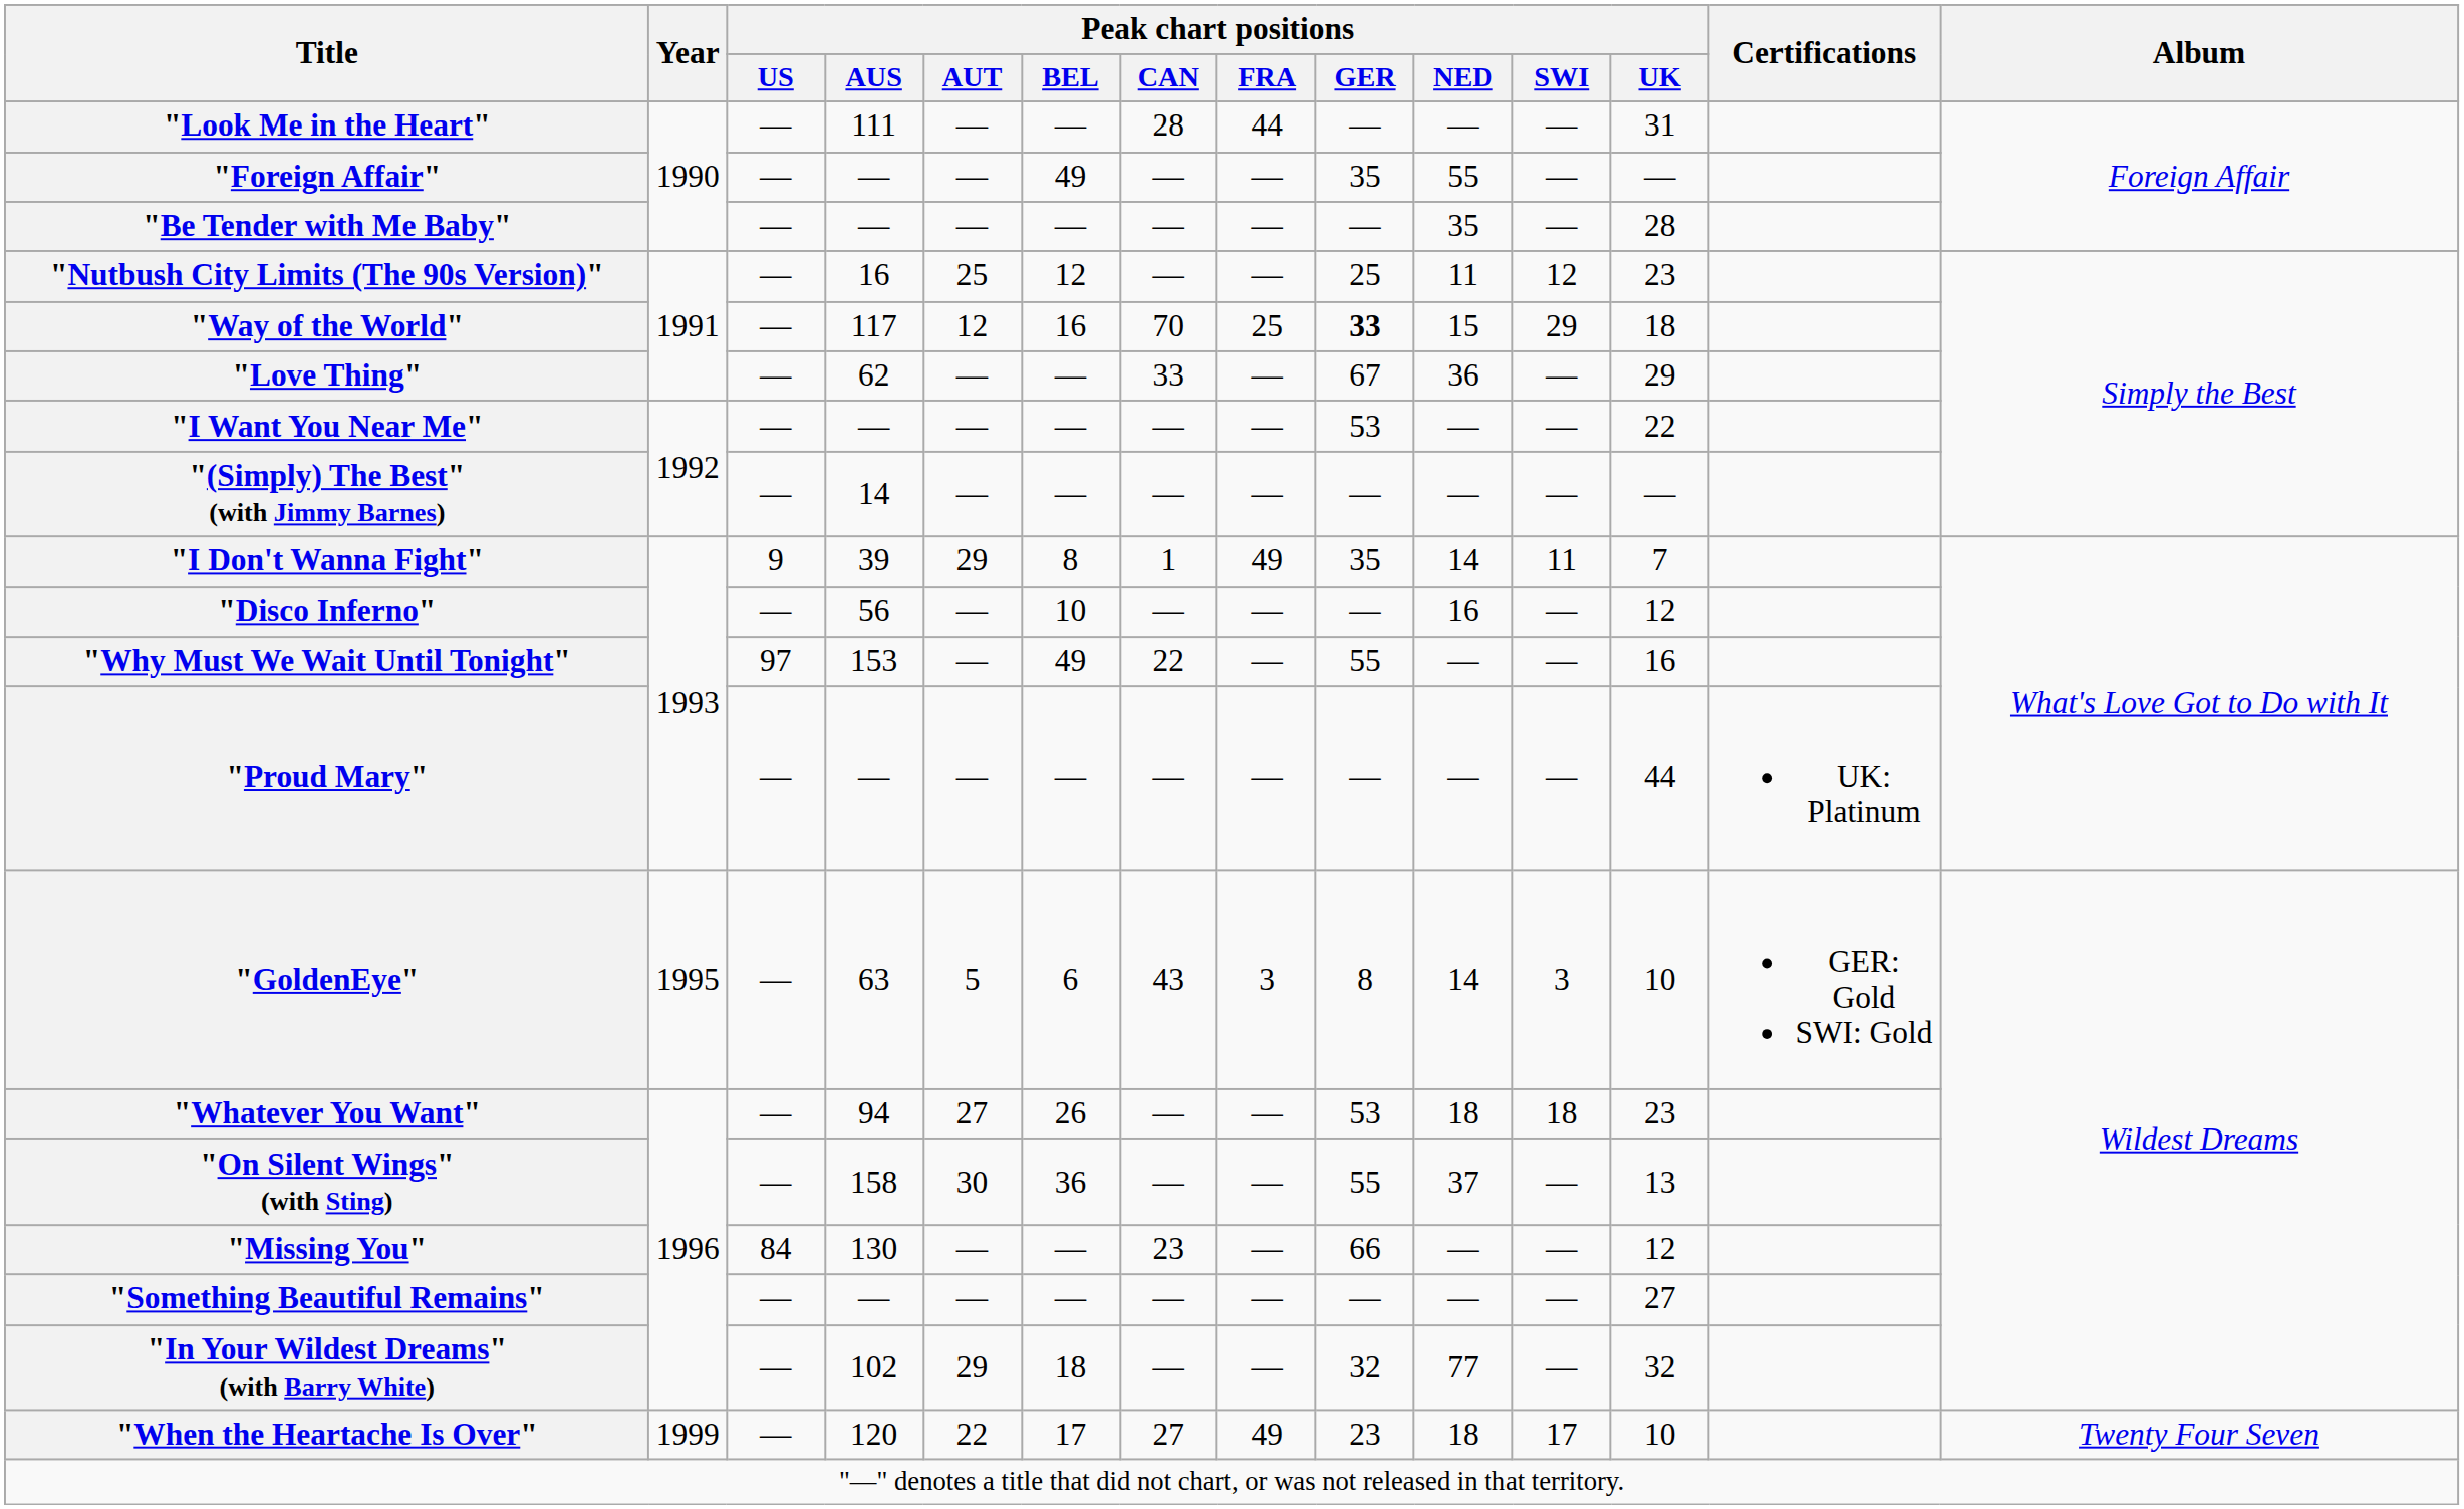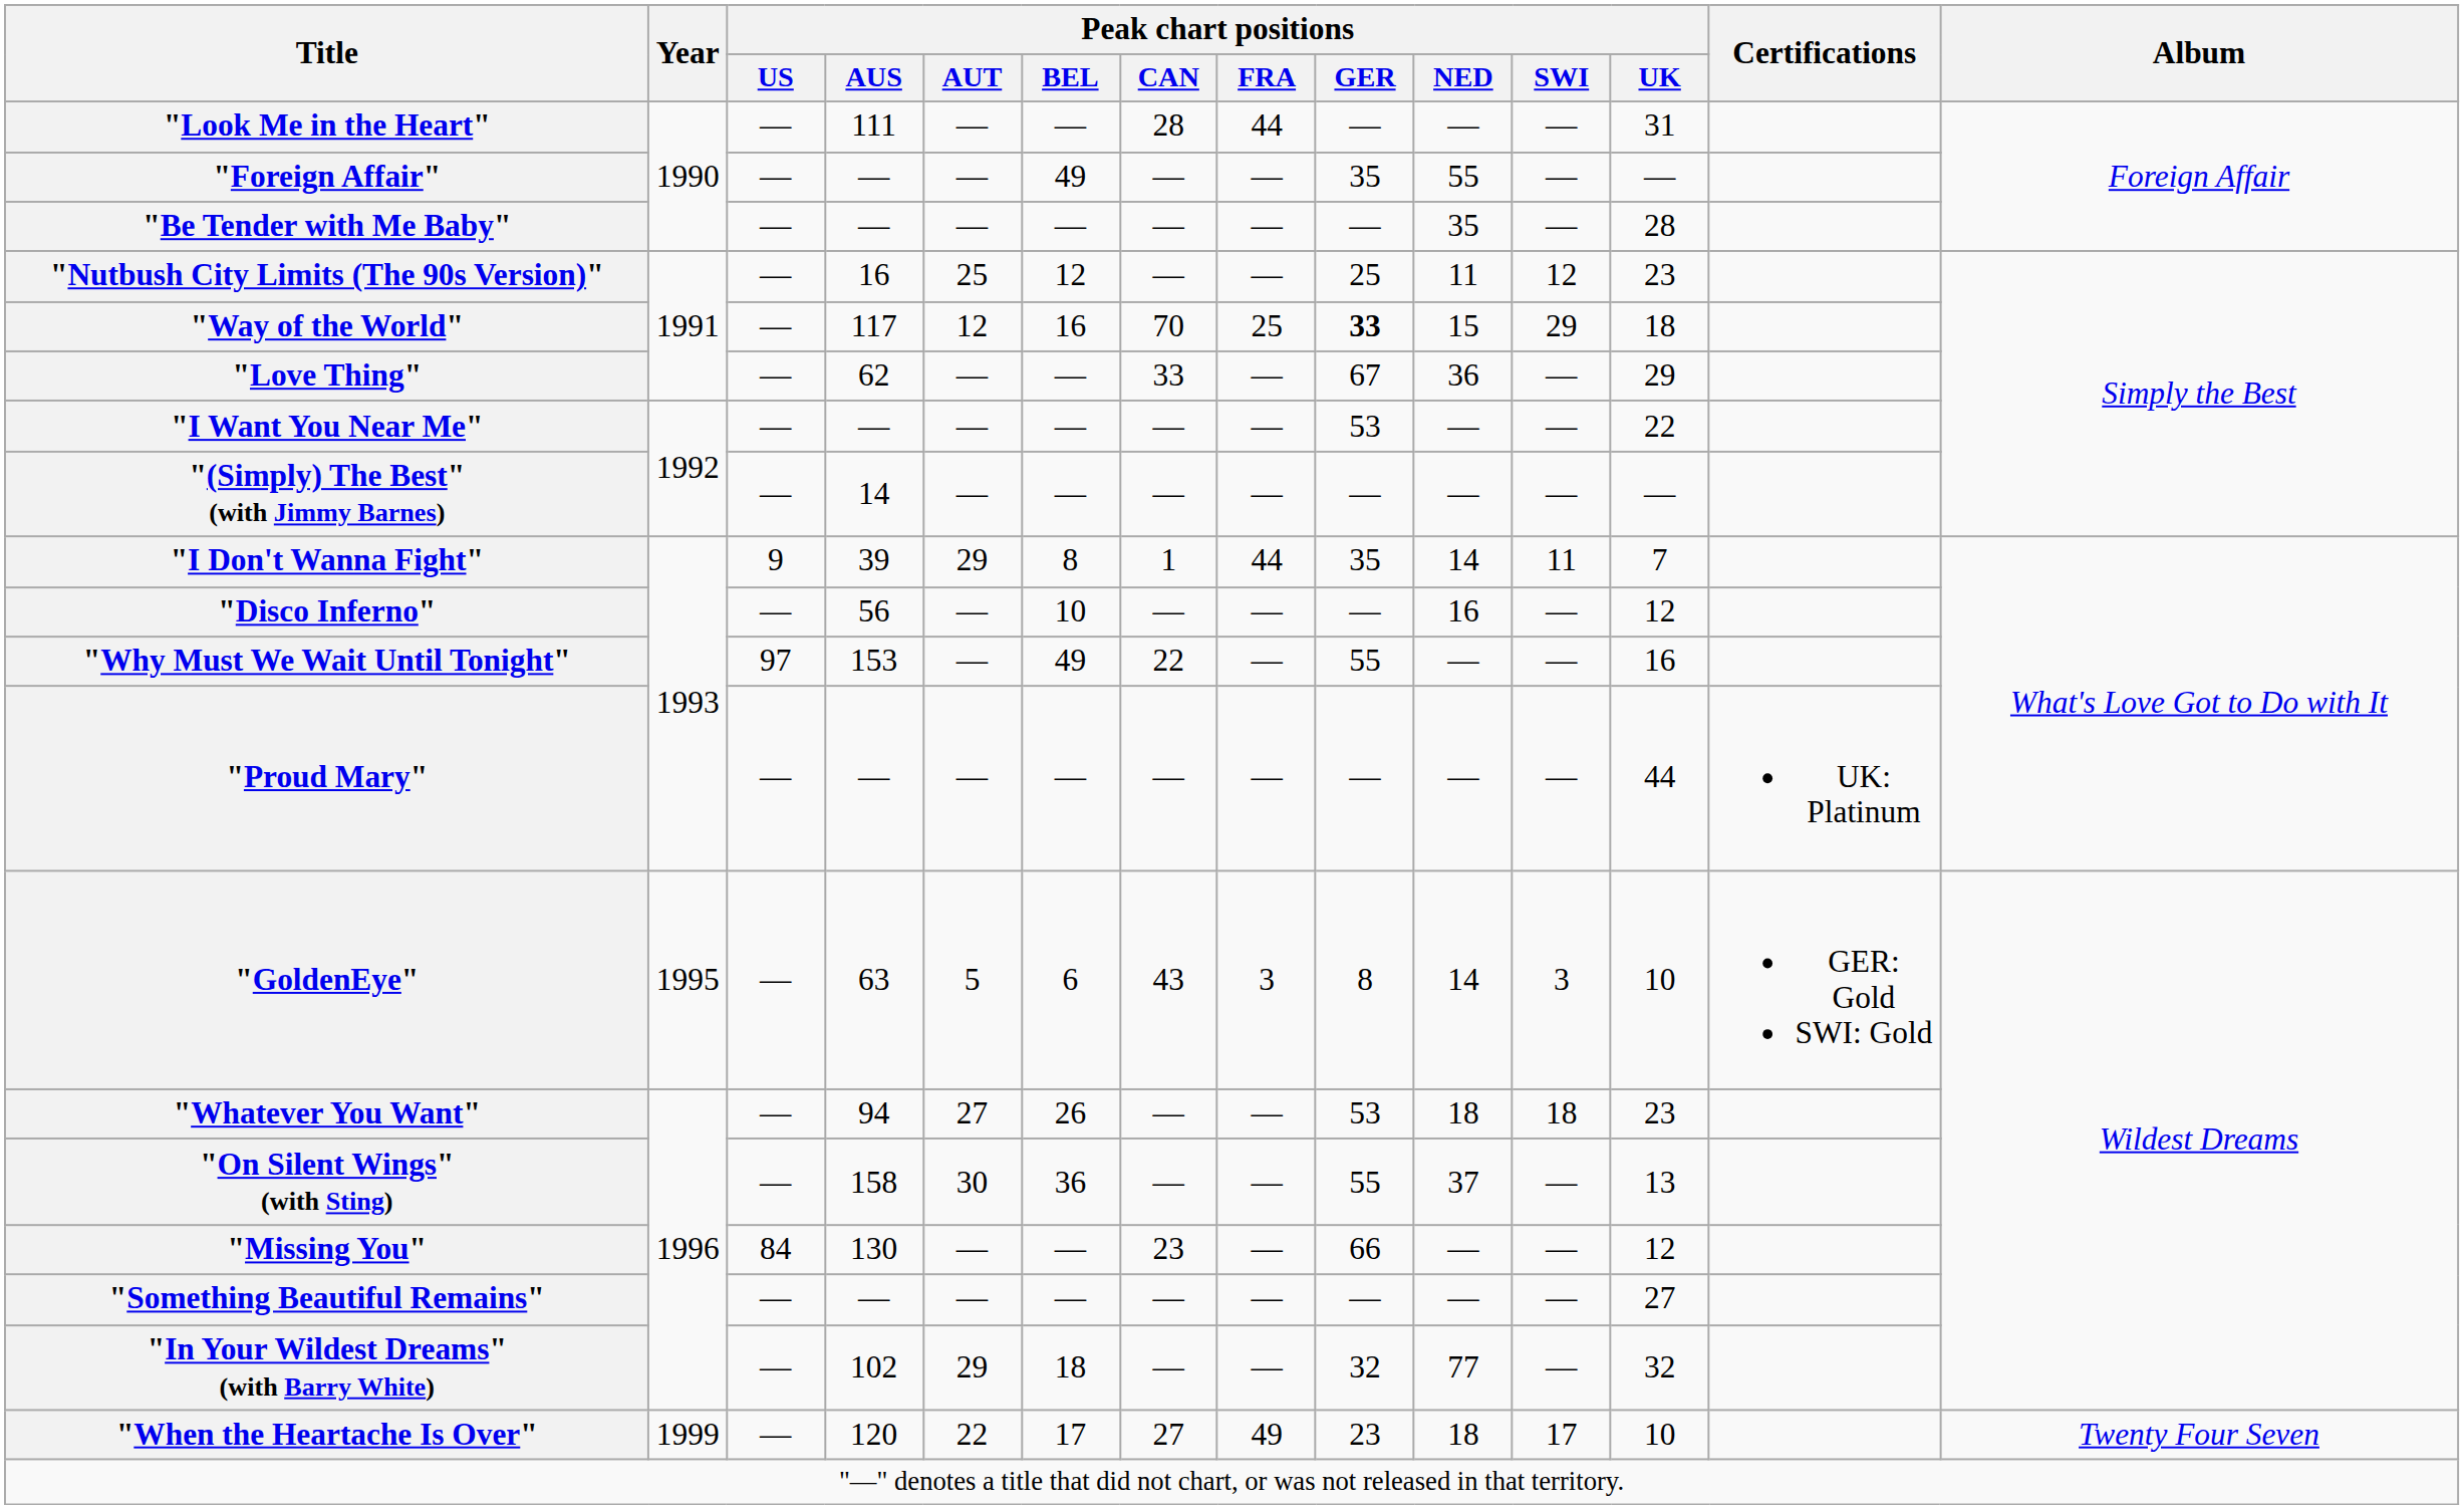 <table class="wikitable plainrowheaders" style="text-align:center;">
 <tr>
 <th scope="col" rowspan="2" style="width:20em;">Title</th>
 <th scope="col" rowspan="2">Year</th>
 <th scope="col" colspan="10">Peak chart positions</th>
 <th scope="col" rowspan="2">Certifications</th>
 <th scope="col" rowspan="2" style="width:16em;">Album</th>
 </tr>
 <tr>
 <th scope="col" style="width:3em;font-size:90%;"><a href='#'>US</a><br></th>
 <th scope="col" style="width:3em;font-size:90%;"><a href='#'>AUS</a><br></th>
 <th scope="col" style="width:3em;font-size:90%;"><a href='#'>AUT</a><br></th>
 <th scope="col" style="width:3em;font-size:90%;"><a href='#'>BEL</a><br></th>
 <th scope="col" style="width:3em;font-size:90%;"><a href='#'>CAN</a><br></th>
 <th scope="col" style="width:3em;font-size:90%;"><a href='#'>FRA</a><br></th>
 <th scope="col" style="width:3em;font-size:90%;"><a href='#'>GER</a><br></th>
 <th scope="col" style="width:3em;font-size:90%;"><a href='#'>NED</a><br></th>
 <th scope="col" style="width:3em;font-size:90%;"><a href='#'>SWI</a><br></th>
 <th scope="col" style="width:3em;font-size:90%;"><a href='#'>UK</a><br></th>
 </tr>
 <tr>
 <th scope="row">"<a href='#'>Look Me in the Heart</a>"</th>
 <td rowspan="3">1990</td>
 <td>—</td>
 <td>111</td>
 <td>—</td>
 <td>—</td>
 <td>28</td>
 <td>44</td>
 <td>—</td>
 <td>—</td>
 <td>—</td>
 <td>31</td>
 <td></td>
 <td rowspan="3"><em><a href='#'>Foreign Affair</a></em></td>
 </tr>
 <tr>
 <th scope="row">"<a href='#'>Foreign Affair</a>"</th>
 <td>—</td>
 <td>—</td>
 <td>—</td>
 <td>49</td>
 <td>—</td>
 <td>—</td>
 <td>35</td>
 <td>55</td>
 <td>—</td>
 <td>—</td>
 <td></td>
 </tr>
 <tr>
 <th scope="row">"<a href='#'>Be Tender with Me Baby</a>"</th>
 <td>—</td>
 <td>—</td>
 <td>—</td>
 <td>—</td>
 <td>—</td>
 <td>—</td>
 <td>—</td>
 <td>35</td>
 <td>—</td>
 <td>28</td>
 <td></td>
 </tr>
 <tr>
 <th scope="row">"<a href='#'>Nutbush City Limits (The 90s Version)</a>"</th>
 <td rowspan="3">1991</td>
 <td>—</td>
 <td>16</td>
 <td>25</td>
 <td>12</td>
 <td>—</td>
 <td>—</td>
 <td>25</td>
 <td>11</td>
 <td>12</td>
 <td>23</td>
 <td></td>
 <td rowspan="5"><em><a href='#'>Simply the Best</a></em></td>
 </tr>
 <tr>
 <th scope="row">"<a href='#'>Way of the World</a>"</th>
 <td>—</td>
 <td>117</td>
 <td>12</td>
 <td>16</td>
 <td>70</td>
 <td>25</td>
 <td><strong>33</strong></td>
 <td>15</td>
 <td>29</td>
 <td>18</td>
 <td></td>
 </tr>
 <tr>
 <th scope="row">"<a href='#'>Love Thing</a>"</th>
 <td>—</td>
 <td>62</td>
 <td>—</td>
 <td>—</td>
 <td>33</td>
 <td>—</td>
 <td>67</td>
 <td>36</td>
 <td>—</td>
 <td>29</td>
 <td></td>
 </tr>
 <tr>
 <th scope="row">"<a href='#'>I Want You Near Me</a>"</th>
 <td rowspan="2">1992</td>
 <td>—</td>
 <td>—</td>
 <td>—</td>
 <td>—</td>
 <td>—</td>
 <td>—</td>
 <td>53</td>
 <td>—</td>
 <td>—</td>
 <td>22</td>
 <td></td>
 </tr>
 <tr>
 <th scope="row">"<a href='#'>(Simply) The Best</a>"<br><small>(with <a href='#'>Jimmy Barnes</a>)</small></th>
 <td>—</td>
 <td>14</td>
 <td>—</td>
 <td>—</td>
 <td>—</td>
 <td>—</td>
 <td>—</td>
 <td>—</td>
 <td>—</td>
 <td>—</td>
 <td></td>
 </tr>
 <tr>
 <th scope="row">"<a href='#'>I Don't Wanna Fight</a>"</th>
 <td rowspan="4">1993</td>
 <td>9</td>
 <td>39</td>
 <td>29</td>
 <td>8</td>
 <td>1</td>
-<td>49</td>
+<td>44</td>
 <td>35</td>
 <td>14</td>
 <td>11</td>
 <td>7</td>
 <td></td>
 <td rowspan="4"><em><a href='#'>What's Love Got to Do with It</a></em></td>
 </tr>
 <tr>
 <th scope="row">"<a href='#'>Disco Inferno</a>"</th>
 <td>—</td>
 <td>56</td>
 <td>—</td>
 <td>10</td>
 <td>—</td>
 <td>—</td>
 <td>—</td>
 <td>16</td>
 <td>—</td>
 <td>12</td>
 <td></td>
 </tr>
 <tr>
 <th scope="row">"<a href='#'>Why Must We Wait Until Tonight</a>"</th>
 <td>97</td>
 <td>153</td>
 <td>—</td>
 <td>49</td>
 <td>22</td>
 <td>—</td>
 <td>55</td>
 <td>—</td>
 <td>—</td>
 <td>16</td>
 <td></td>
 </tr>
 <tr>
 <th scope="row">"<a href='#'>Proud Mary</a>"</th>
 <td>—</td>
 <td>—</td>
 <td>—</td>
 <td>—</td>
 <td>—</td>
 <td>—</td>
 <td>—</td>
 <td>—</td>
 <td>—</td>
 <td>44</td>
 <td><br><ul><li>UK: Platinum</li></ul></td>
 </tr>
 <tr>
 <th scope="row">"<a href='#'>GoldenEye</a>"</th>
 <td>1995</td>
 <td>—</td>
 <td>63</td>
 <td>5</td>
 <td>6</td>
 <td>43</td>
 <td>3</td>
 <td>8</td>
 <td>14</td>
 <td>3</td>
 <td>10</td>
 <td><br><ul><li>GER: Gold</li><li>SWI: Gold</li></ul></td>
 <td rowspan="6"><em><a href='#'>Wildest Dreams</a></em></td>
 </tr>
 <tr>
 <th scope="row">"<a href='#'>Whatever You Want</a>"</th>
 <td rowspan="5">1996</td>
 <td>—</td>
 <td>94</td>
 <td>27</td>
 <td>26</td>
 <td>—</td>
 <td>—</td>
 <td>53</td>
 <td>18</td>
 <td>18</td>
 <td>23</td>
 <td></td>
 </tr>
 <tr>
 <th scope="row">"<a href='#'>On Silent Wings</a>"<br><small>(with <a href='#'>Sting</a>)</small></th>
 <td>—</td>
 <td>158</td>
 <td>30</td>
 <td>36</td>
 <td>—</td>
 <td>—</td>
 <td>55</td>
 <td>37</td>
 <td>—</td>
 <td>13</td>
 <td></td>
 </tr>
 <tr>
 <th scope="row">"<a href='#'>Missing You</a>"</th>
 <td>84</td>
 <td>130</td>
 <td>—</td>
 <td>—</td>
 <td>23</td>
 <td>—</td>
 <td>66</td>
 <td>—</td>
 <td>—</td>
 <td>12</td>
 <td></td>
 </tr>
 <tr>
 <th scope="row">"<a href='#'>Something Beautiful Remains</a>"</th>
 <td>—</td>
 <td>—</td>
 <td>—</td>
 <td>—</td>
 <td>—</td>
 <td>—</td>
 <td>—</td>
 <td>—</td>
 <td>—</td>
 <td>27</td>
 <td></td>
 </tr>
 <tr>
 <th scope="row">"<a href='#'>In Your Wildest Dreams</a>"<br><small>(with <a href='#'>Barry White</a>)</small></th>
 <td>—</td>
 <td>102</td>
 <td>29</td>
 <td>18</td>
 <td>—</td>
 <td>—</td>
 <td>32</td>
 <td>77</td>
 <td>—</td>
 <td>32</td>
 <td></td>
 </tr>
 <tr>
 <th scope="row">"<a href='#'>When the Heartache Is Over</a>"</th>
 <td>1999</td>
 <td>—</td>
 <td>120</td>
 <td>22</td>
 <td>17</td>
 <td>27</td>
 <td>49</td>
 <td>23</td>
 <td>18</td>
 <td>17</td>
 <td>10</td>
 <td></td>
 <td><em><a href='#'>Twenty Four Seven</a></em></td>
 </tr>
 <tr>
 <td colspan="15" style="font-size:85%">"—" denotes a title that did not chart, or was not released in that territory.</td>
 </tr>
 </table>
